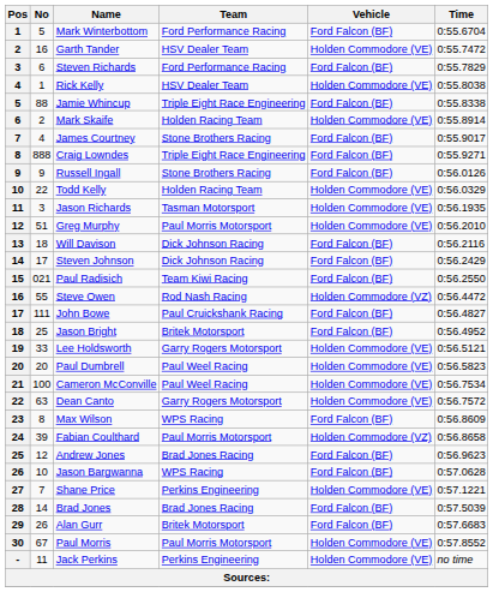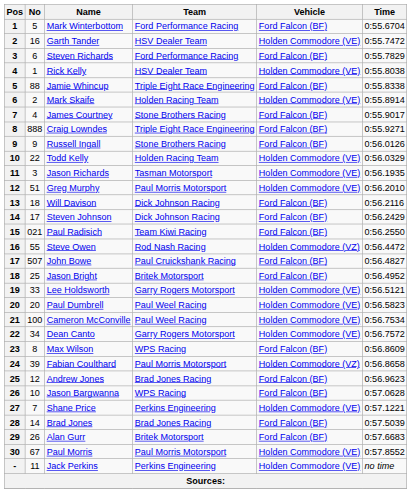 <table class="wikitable" style="font-size: 87%;">
 <tr>
 <th>Pos</th>
 <th>No</th>
 <th>Name</th>
 <th>Team</th>
 <th>Vehicle</th>
 <th>Time</th>
 </tr>
 <tr>
 <th>1</th>
 <td align="center">5</td>
 <td> <a href='#'>Mark Winterbottom</a></td>
 <td><a href='#'>Ford Performance Racing</a></td>
 <td><a href='#'>Ford Falcon (BF)</a></td>
 <td>0:55.6704</td>
 </tr>
 <tr>
 <th>2</th>
 <td align="center">16</td>
 <td> <a href='#'>Garth Tander</a></td>
 <td><a href='#'>HSV Dealer Team</a></td>
 <td><a href='#'>Holden Commodore (VE)</a></td>
 <td>0:55.7472</td>
 </tr>
 <tr>
 <th>3</th>
 <td align="center">6</td>
 <td> <a href='#'>Steven Richards</a></td>
 <td><a href='#'>Ford Performance Racing</a></td>
 <td><a href='#'>Ford Falcon (BF)</a></td>
 <td>0:55.7829</td>
 </tr>
 <tr>
 <th>4</th>
 <td align="center">1</td>
 <td> <a href='#'>Rick Kelly</a></td>
 <td><a href='#'>HSV Dealer Team</a></td>
 <td><a href='#'>Holden Commodore (VE)</a></td>
 <td>0:55.8038</td>
 </tr>
 <tr>
 <th>5</th>
 <td align="center">88</td>
 <td> <a href='#'>Jamie Whincup</a></td>
 <td><a href='#'>Triple Eight Race Engineering</a></td>
 <td><a href='#'>Ford Falcon (BF)</a></td>
 <td>0:55.8338</td>
 </tr>
 <tr>
 <th>6</th>
 <td align="center">2</td>
 <td> <a href='#'>Mark Skaife</a></td>
 <td><a href='#'>Holden Racing Team</a></td>
 <td><a href='#'>Holden Commodore (VE)</a></td>
 <td>0:55.8914</td>
 </tr>
 <tr>
 <th>7</th>
 <td align="center">4</td>
 <td> <a href='#'>James Courtney</a></td>
 <td><a href='#'>Stone Brothers Racing</a></td>
 <td><a href='#'>Ford Falcon (BF)</a></td>
 <td>0:55.9017</td>
 </tr>
 <tr>
 <th>8</th>
 <td align="center">888</td>
 <td> <a href='#'>Craig Lowndes</a></td>
 <td><a href='#'>Triple Eight Race Engineering</a></td>
 <td><a href='#'>Ford Falcon (BF)</a></td>
 <td>0:55.9271</td>
 </tr>
 <tr>
 <th>9</th>
 <td align="center">9</td>
 <td> <a href='#'>Russell Ingall</a></td>
 <td><a href='#'>Stone Brothers Racing</a></td>
 <td><a href='#'>Ford Falcon (BF)</a></td>
 <td>0:56.0126</td>
 </tr>
 <tr>
 <th>10</th>
 <td align="center">22</td>
 <td> <a href='#'>Todd Kelly</a></td>
 <td><a href='#'>Holden Racing Team</a></td>
 <td><a href='#'>Holden Commodore (VE)</a></td>
 <td>0:56.0329</td>
 </tr>
 <tr>
 <th>11</th>
 <td align="center">3</td>
 <td> <a href='#'>Jason Richards</a></td>
 <td><a href='#'>Tasman Motorsport</a></td>
 <td><a href='#'>Holden Commodore (VE)</a></td>
 <td>0:56.1935</td>
 </tr>
 <tr>
 <th>12</th>
 <td align="center">51</td>
 <td> <a href='#'>Greg Murphy</a></td>
 <td><a href='#'>Paul Morris Motorsport</a></td>
 <td><a href='#'>Holden Commodore (VE)</a></td>
 <td>0:56.2010</td>
 </tr>
 <tr>
 <th>13</th>
 <td align="center">18</td>
 <td> <a href='#'>Will Davison</a></td>
 <td><a href='#'>Dick Johnson Racing</a></td>
 <td><a href='#'>Ford Falcon (BF)</a></td>
 <td>0:56.2116</td>
 </tr>
 <tr>
 <th>14</th>
 <td align="center">17</td>
 <td> <a href='#'>Steven Johnson</a></td>
 <td><a href='#'>Dick Johnson Racing</a></td>
 <td><a href='#'>Ford Falcon (BF)</a></td>
 <td>0:56.2429</td>
 </tr>
 <tr>
 <th>15</th>
 <td align="center">021</td>
 <td> <a href='#'>Paul Radisich</a></td>
 <td><a href='#'>Team Kiwi Racing</a></td>
 <td><a href='#'>Ford Falcon (BF)</a></td>
 <td>0:56.2550</td>
 </tr>
 <tr>
 <th>16</th>
 <td align="center">55</td>
 <td> <a href='#'>Steve Owen</a></td>
 <td><a href='#'>Rod Nash Racing</a></td>
 <td><a href='#'>Holden Commodore (VZ)</a></td>
 <td>0:56.4472</td>
 </tr>
 <tr>
 <th>17</th>
-<td align="center">111</td>
+<td align="center">507</td>
 <td> <a href='#'>John Bowe</a></td>
 <td><a href='#'>Paul Cruickshank Racing</a></td>
 <td><a href='#'>Ford Falcon (BF)</a></td>
 <td>0:56.4827</td>
 </tr>
 <tr>
 <th>18</th>
 <td align="center">25</td>
 <td> <a href='#'>Jason Bright</a></td>
 <td><a href='#'>Britek Motorsport</a></td>
 <td><a href='#'>Ford Falcon (BF)</a></td>
 <td>0:56.4952</td>
 </tr>
 <tr>
 <th>19</th>
 <td align="center">33</td>
 <td> <a href='#'>Lee Holdsworth</a></td>
 <td><a href='#'>Garry Rogers Motorsport</a></td>
 <td><a href='#'>Holden Commodore (VE)</a></td>
 <td>0:56.5121</td>
 </tr>
 <tr>
 <th>20</th>
 <td align="center">20</td>
 <td> <a href='#'>Paul Dumbrell</a></td>
 <td><a href='#'>Paul Weel Racing</a></td>
 <td><a href='#'>Holden Commodore (VE)</a></td>
 <td>0:56.5823</td>
 </tr>
 <tr>
 <th>21</th>
 <td align="center">100</td>
 <td> <a href='#'>Cameron McConville</a></td>
 <td><a href='#'>Paul Weel Racing</a></td>
 <td><a href='#'>Holden Commodore (VE)</a></td>
 <td>0:56.7534</td>
 </tr>
 <tr>
 <th>22</th>
-<td align="center">63</td>
+<td align="center">34</td>
 <td> <a href='#'>Dean Canto</a></td>
 <td><a href='#'>Garry Rogers Motorsport</a></td>
 <td><a href='#'>Holden Commodore (VE)</a></td>
 <td>0:56.7572</td>
 </tr>
 <tr>
 <th>23</th>
 <td align="center">8</td>
 <td> <a href='#'>Max Wilson</a></td>
 <td><a href='#'>WPS Racing</a></td>
 <td><a href='#'>Ford Falcon (BF)</a></td>
 <td>0:56.8609</td>
 </tr>
 <tr>
 <th>24</th>
 <td align="center">39</td>
 <td> <a href='#'>Fabian Coulthard</a></td>
 <td><a href='#'>Paul Morris Motorsport</a></td>
 <td><a href='#'>Holden Commodore (VZ)</a></td>
 <td>0:56.8658</td>
 </tr>
 <tr>
 <th>25</th>
 <td align="center">12</td>
 <td> <a href='#'>Andrew Jones</a></td>
 <td><a href='#'>Brad Jones Racing</a></td>
 <td><a href='#'>Ford Falcon (BF)</a></td>
 <td>0:56.9623</td>
 </tr>
 <tr>
 <th>26</th>
 <td align="center">10</td>
 <td> <a href='#'>Jason Bargwanna</a></td>
 <td><a href='#'>WPS Racing</a></td>
 <td><a href='#'>Ford Falcon (BF)</a></td>
 <td>0:57.0628</td>
 </tr>
 <tr>
 <th>27</th>
 <td align="center">7</td>
 <td> <a href='#'>Shane Price</a></td>
 <td><a href='#'>Perkins Engineering</a></td>
 <td><a href='#'>Holden Commodore (VE)</a></td>
 <td>0:57.1221</td>
 </tr>
 <tr>
 <th>28</th>
 <td align="center">14</td>
 <td> <a href='#'>Brad Jones</a></td>
 <td><a href='#'>Brad Jones Racing</a></td>
 <td><a href='#'>Ford Falcon (BF)</a></td>
 <td>0:57.5039</td>
 </tr>
 <tr>
 <th>29</th>
 <td align="center">26</td>
 <td> <a href='#'>Alan Gurr</a></td>
 <td><a href='#'>Britek Motorsport</a></td>
 <td><a href='#'>Ford Falcon (BF)</a></td>
 <td>0:57.6683</td>
 </tr>
 <tr>
 <th>30</th>
 <td align="center">67</td>
 <td> <a href='#'>Paul Morris</a></td>
 <td><a href='#'>Paul Morris Motorsport</a></td>
 <td><a href='#'>Holden Commodore (VE)</a></td>
 <td>0:57.8552</td>
 </tr>
 <tr>
 <th>-</th>
 <td align="center">11</td>
 <td> <a href='#'>Jack Perkins</a></td>
 <td><a href='#'>Perkins Engineering</a></td>
 <td><a href='#'>Holden Commodore (VE)</a></td>
 <td><em>no time</em></td>
 </tr>
 <tr>
 <th colspan="6">Sources: </th>
 </tr>
 <tr>
 </tr>
 </table>
